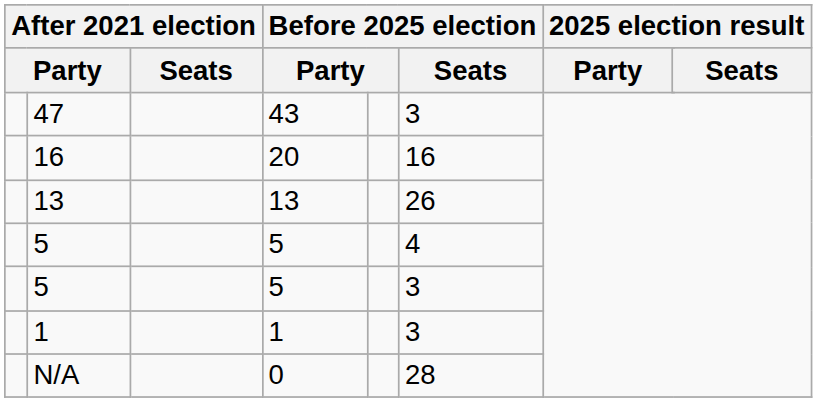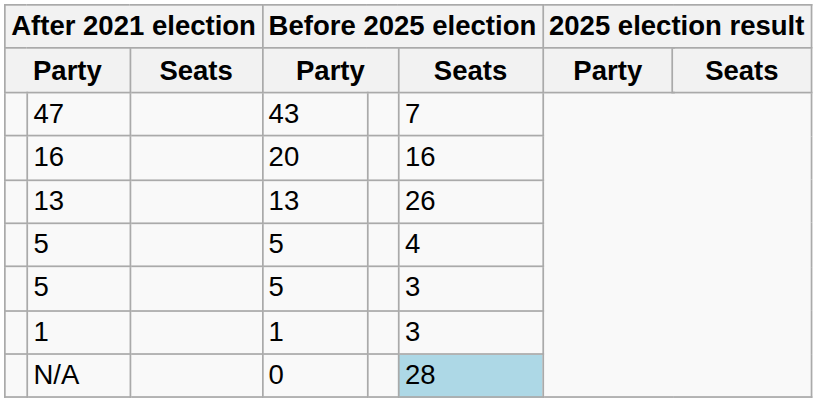 <table class="wikitable">
 <tr>
 <th colspan="3">After 2021 election</th>
 <th colspan="3">Before 2025 election</th>
 <th colspan="3">2025 election result</th>
 </tr>
 <tr>
 <th colspan="2">Party</th>
 <th>Seats</th>
 <th colspan="2">Party</th>
 <th>Seats</th>
 <th colspan="2">Party</th>
 <th>Seats</th>
 </tr>
 <tr>
 <td></td>
 <td>47</td>
 <td></td>
 <td>43</td>
 <td></td>
-<td>3</td>
+<td>7</td>
 </tr>
 <tr>
 <td></td>
 <td>16</td>
 <td></td>
 <td>20</td>
 <td></td>
 <td>16</td>
 </tr>
 <tr>
 <td></td>
 <td>13</td>
 <td></td>
 <td>13</td>
 <td></td>
 <td>26</td>
 </tr>
 <tr>
 <td></td>
 <td>5</td>
 <td></td>
 <td>5</td>
 <td></td>
 <td>4</td>
 </tr>
 <tr>
 <td></td>
 <td>5</td>
 <td></td>
 <td>5</td>
 <td></td>
 <td>3</td>
 </tr>
 <tr>
 <td></td>
 <td>1</td>
 <td></td>
 <td>1</td>
 <td></td>
 <td>3</td>
 </tr>
 <tr>
 <td></td>
 <td>N/A</td>
 <td></td>
 <td>0</td>
 <td></td>
-<td>28</td>
+<td style="background: lightblue;">28</td>
 </tr>
 </table>
